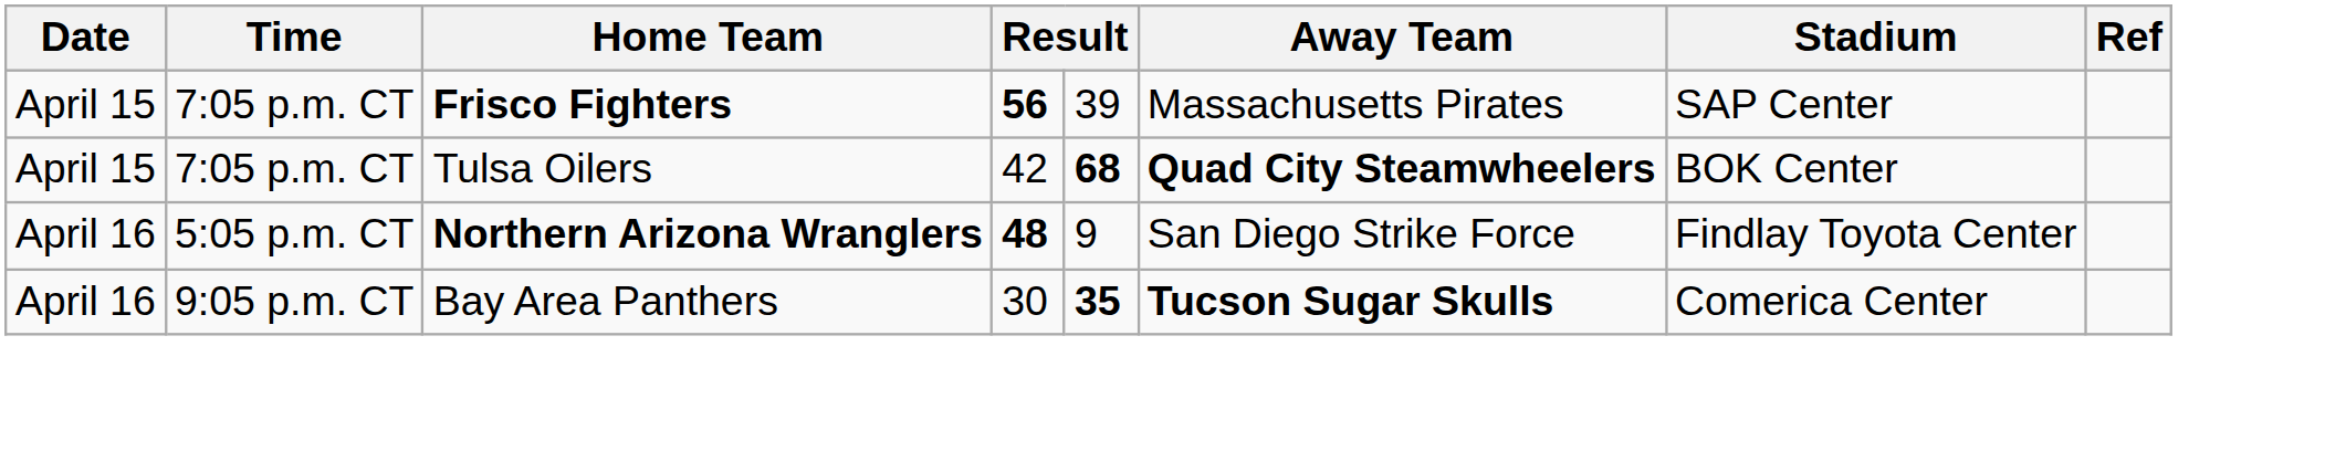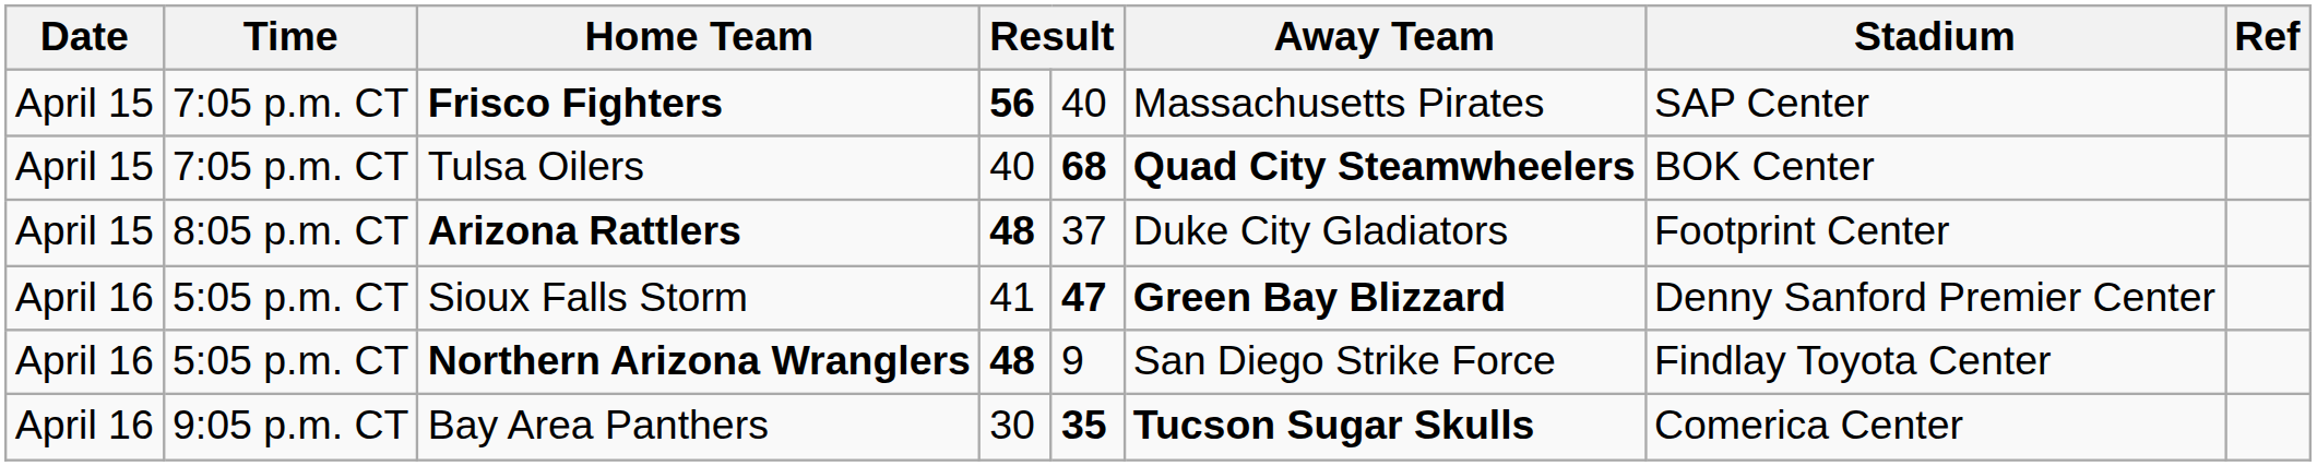 <table class="wikitable">
 <tr>
 <th>Date</th>
 <th>Time</th>
 <th>Home Team</th>
 <th colspan="2">Result</th>
 <th>Away Team</th>
 <th>Stadium</th>
 <th>Ref</th>
 </tr>
 <tr>
 <td>April 15</td>
 <td>7:05 p.m. CT</td>
 <td><strong>Frisco Fighters</strong></td>
 <td><strong>56</strong></td>
-<td>39</td>
+<td>40</td>
 <td>Massachusetts Pirates</td>
 <td>SAP Center</td>
 <td></td>
 </tr>
 <tr>
 <td>April 15</td>
 <td>7:05 p.m. CT</td>
 <td>Tulsa Oilers</td>
-<td>42</td>
+<td>40</td>
 <td><strong>68</strong></td>
 <td><strong>Quad City Steamwheelers</strong></td>
 <td>BOK Center</td>
+<td></td>
+</tr>
+<tr>
+<td>April 15</td>
+<td>8:05 p.m. CT</td>
+<td><strong>Arizona Rattlers</strong></td>
+<td><strong>48</strong></td>
+<td>37</td>
+<td>Duke City Gladiators</td>
+<td>Footprint Center</td>
+<td></td>
+</tr>
+<tr>
+<td>April 16</td>
+<td>5:05 p.m. CT</td>
+<td>Sioux Falls Storm</td>
+<td>41</td>
+<td><strong>47</strong></td>
+<td><strong>Green Bay Blizzard</strong></td>
+<td>Denny Sanford Premier Center</td>
 <td></td>
 </tr>
 <tr>
 <td>April 16</td>
 <td>5:05 p.m. CT</td>
 <td><strong>Northern Arizona Wranglers</strong></td>
 <td><strong>48</strong></td>
 <td>9</td>
 <td>San Diego Strike Force</td>
 <td>Findlay Toyota Center</td>
 <td></td>
 </tr>
 <tr>
 <td>April 16</td>
 <td>9:05 p.m. CT</td>
 <td>Bay Area Panthers</td>
 <td>30</td>
 <td><strong>35</strong></td>
 <td><strong>Tucson Sugar Skulls</strong></td>
 <td>Comerica Center</td>
 <td></td>
 </tr>
 </table>
